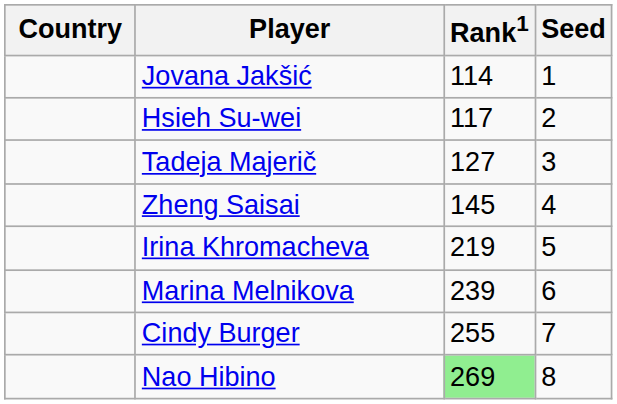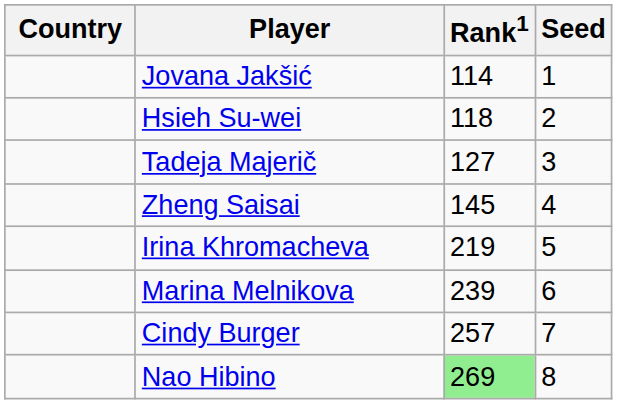 <table class="sortable wikitable">
 <tr>
 <th width="70">Country</th>
 <th width="175">Player</th>
 <th>Rank<sup>1</sup></th>
 <th>Seed</th>
 </tr>
 <tr>
 <td></td>
 <td><a href='#'>Jovana Jakšić</a></td>
 <td>114</td>
 <td>1</td>
 </tr>
 <tr>
 <td></td>
 <td><a href='#'>Hsieh Su-wei</a></td>
-<td>117</td>
+<td>118</td>
 <td>2</td>
 </tr>
 <tr>
 <td></td>
 <td><a href='#'>Tadeja Majerič</a></td>
 <td>127</td>
 <td>3</td>
 </tr>
 <tr>
 <td></td>
 <td><a href='#'>Zheng Saisai</a></td>
 <td>145</td>
 <td>4</td>
 </tr>
 <tr>
 <td></td>
 <td><a href='#'>Irina Khromacheva</a></td>
 <td>219</td>
 <td>5</td>
 </tr>
 <tr>
 <td></td>
 <td><a href='#'>Marina Melnikova</a></td>
 <td>239</td>
 <td>6</td>
 </tr>
 <tr>
 <td></td>
 <td><a href='#'>Cindy Burger</a></td>
-<td>255</td>
+<td>257</td>
 <td>7</td>
 </tr>
 <tr>
 <td></td>
 <td><a href='#'>Nao Hibino</a></td>
 <td style="background: lightgreen;">269</td>
 <td>8</td>
 </tr>
 </table>
